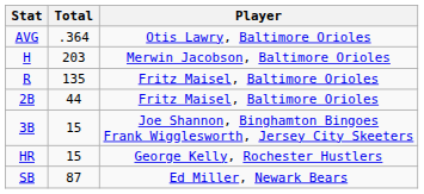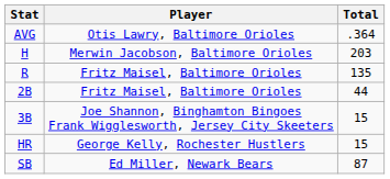 <table class="wikitable" width="33%" style="text-align:center;">
 <tr>
 <th width="5%">Stat</th>
+<th width="60%">Player</th>
 <th width="5%">Total</th>
-<th width="60%">Player</th>
 </tr>
 <tr>
 <td><a href='#'>AVG</a></td>
+<td><a href='#'>Otis Lawry</a>, <a href='#'>Baltimore Orioles</a></td>
 <td>.364</td>
-<td><a href='#'>Otis Lawry</a>, <a href='#'>Baltimore Orioles</a></td>
 </tr>
 <tr>
 <td><a href='#'>H</a></td>
+<td><a href='#'>Merwin Jacobson</a>, <a href='#'>Baltimore Orioles</a></td>
 <td>203</td>
-<td><a href='#'>Merwin Jacobson</a>, <a href='#'>Baltimore Orioles</a></td>
 </tr>
 <tr>
 <td><a href='#'>R</a></td>
+<td><a href='#'>Fritz Maisel</a>, <a href='#'>Baltimore Orioles</a></td>
 <td>135</td>
-<td><a href='#'>Fritz Maisel</a>, <a href='#'>Baltimore Orioles</a></td>
 </tr>
 <tr>
 <td><a href='#'>2B</a></td>
+<td><a href='#'>Fritz Maisel</a>, <a href='#'>Baltimore Orioles</a></td>
 <td>44</td>
-<td><a href='#'>Fritz Maisel</a>, <a href='#'>Baltimore Orioles</a></td>
 </tr>
 <tr>
 <td><a href='#'>3B</a></td>
+<td><a href='#'>Joe Shannon</a>, <a href='#'>Binghamton Bingoes</a> <br> <a href='#'>Frank Wigglesworth</a>, <a href='#'>Jersey City Skeeters</a></td>
 <td>15</td>
-<td><a href='#'>Joe Shannon</a>, <a href='#'>Binghamton Bingoes</a> <br> <a href='#'>Frank Wigglesworth</a>, <a href='#'>Jersey City Skeeters</a></td>
 </tr>
 <tr>
 <td><a href='#'>HR</a></td>
+<td><a href='#'>George Kelly</a>, <a href='#'>Rochester Hustlers</a></td>
 <td>15</td>
-<td><a href='#'>George Kelly</a>, <a href='#'>Rochester Hustlers</a></td>
 </tr>
 <tr>
 <td><a href='#'>SB</a></td>
+<td><a href='#'>Ed Miller</a>, <a href='#'>Newark Bears</a></td>
 <td>87</td>
-<td><a href='#'>Ed Miller</a>, <a href='#'>Newark Bears</a></td>
 </tr>
 </table>
